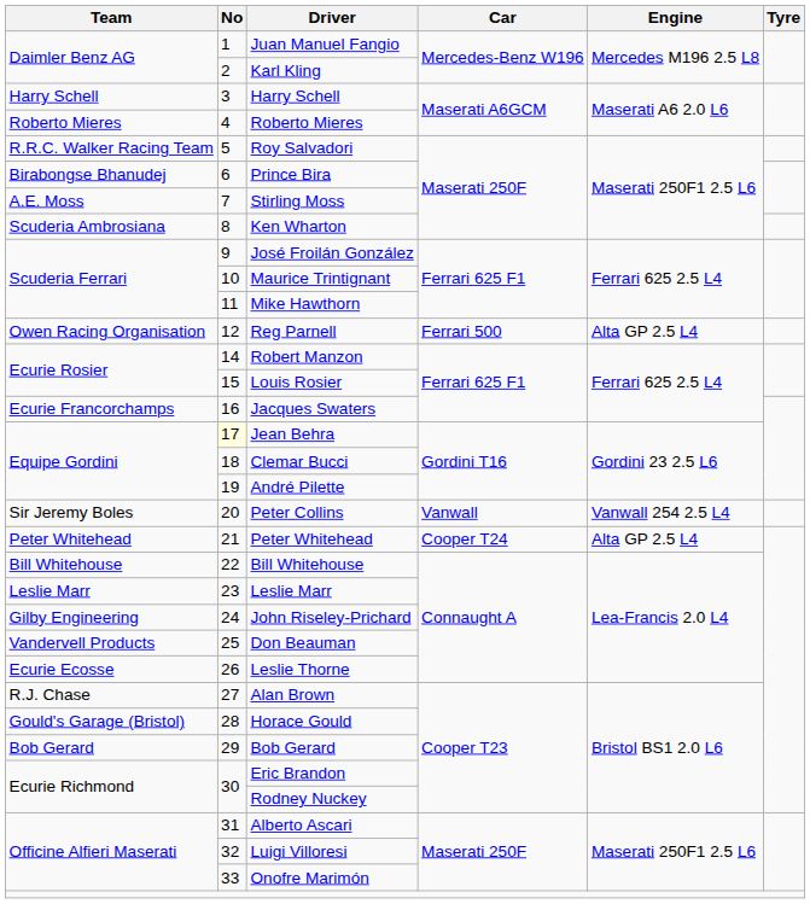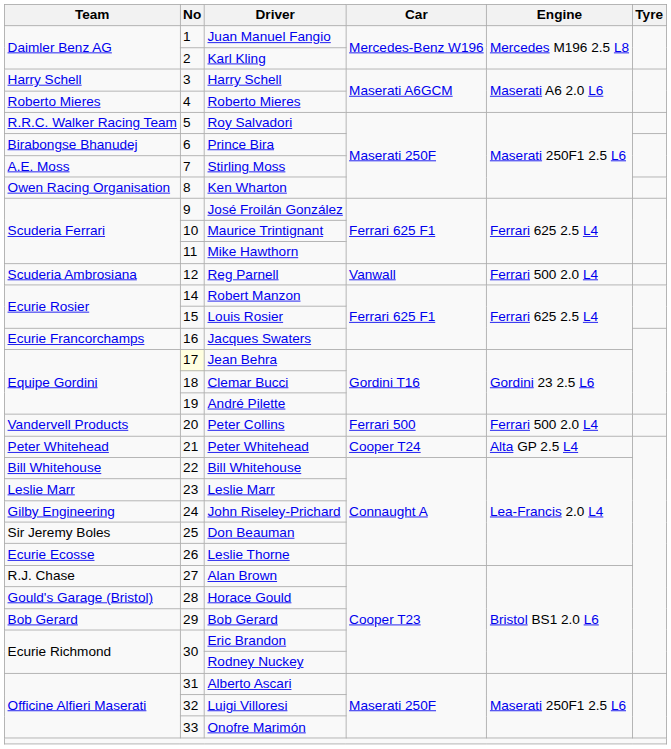 <table class="wikitable">
 <tr>
 <th>Team</th>
 <th>No</th>
 <th>Driver</th>
 <th>Car</th>
 <th>Engine</th>
 <th>Tyre</th>
 </tr>
 <tr>
 <td rowspan="2"> <a href='#'>Daimler Benz AG</a></td>
 <td>1</td>
 <td> <a href='#'>Juan Manuel Fangio</a></td>
 <td rowspan="2"><a href='#'>Mercedes-Benz W196</a></td>
 <td rowspan="2"><a href='#'>Mercedes</a> M196 2.5 <a href='#'>L8</a></td>
 <td rowspan="2"></td>
 </tr>
 <tr>
 <td>2</td>
 <td> <a href='#'>Karl Kling</a></td>
 </tr>
 <tr>
 <td> <a href='#'>Harry Schell</a></td>
 <td>3</td>
 <td> <a href='#'>Harry Schell</a></td>
 <td rowspan="2"><a href='#'>Maserati A6GCM</a></td>
 <td rowspan="2"><a href='#'>Maserati</a> A6 2.0 <a href='#'>L6</a></td>
 <td rowspan="2"></td>
 </tr>
 <tr>
 <td> <a href='#'>Roberto Mieres</a></td>
 <td>4</td>
 <td> <a href='#'>Roberto Mieres</a></td>
 </tr>
 <tr>
 <td> <a href='#'>R.R.C. Walker Racing Team</a></td>
 <td>5</td>
 <td> <a href='#'>Roy Salvadori</a></td>
 <td rowspan="4"><a href='#'>Maserati 250F</a></td>
 <td rowspan="4"><a href='#'>Maserati</a> 250F1 2.5 <a href='#'>L6</a></td>
 <td></td>
 </tr>
 <tr>
 <td> <a href='#'>Birabongse Bhanudej</a></td>
 <td>6</td>
 <td> <a href='#'>Prince Bira</a></td>
 <td rowspan="2"></td>
 </tr>
 <tr>
 <td> <a href='#'>A.E. Moss</a></td>
 <td>7</td>
 <td> <a href='#'>Stirling Moss</a></td>
 </tr>
 <tr>
-<td> <a href='#'>Scuderia Ambrosiana</a></td>
+<td> <a href='#'>Owen Racing Organisation</a></td>
 <td>8</td>
 <td> <a href='#'>Ken Wharton</a></td>
 <td></td>
 </tr>
 <tr>
 <td rowspan="3"> <a href='#'>Scuderia Ferrari</a></td>
 <td>9</td>
 <td> <a href='#'>José Froilán González</a></td>
 <td rowspan="3"><a href='#'>Ferrari 625 F1</a></td>
 <td rowspan="3"><a href='#'>Ferrari</a> 625 2.5 <a href='#'>L4</a></td>
 <td rowspan="3"></td>
 </tr>
 <tr>
 <td>10</td>
 <td> <a href='#'>Maurice Trintignant</a></td>
 </tr>
 <tr>
 <td>11</td>
 <td> <a href='#'>Mike Hawthorn</a></td>
 </tr>
 <tr>
-<td> <a href='#'>Owen Racing Organisation</a></td>
+<td> <a href='#'>Scuderia Ambrosiana</a></td>
 <td>12</td>
 <td> <a href='#'>Reg Parnell</a></td>
-<td><a href='#'>Ferrari 500</a></td>
-<td><a href='#'>Alta</a> GP 2.5 <a href='#'>L4</a></td>
+<td><a href='#'>Vanwall</a></td>
+<td><a href='#'>Ferrari</a> 500 2.0 <a href='#'>L4</a></td>
 <td></td>
 </tr>
 <tr>
 <td rowspan="2"> <a href='#'>Ecurie Rosier</a></td>
 <td>14</td>
 <td> <a href='#'>Robert Manzon</a></td>
 <td rowspan="3"><a href='#'>Ferrari 625 F1</a></td>
 <td rowspan="3"><a href='#'>Ferrari</a> 625 2.5 <a href='#'>L4</a></td>
 <td rowspan="2"><br></td>
 </tr>
 <tr>
 <td>15</td>
 <td> <a href='#'>Louis Rosier</a></td>
 </tr>
 <tr>
 <td> <a href='#'>Ecurie Francorchamps</a></td>
 <td>16</td>
 <td> <a href='#'>Jacques Swaters</a></td>
 <td rowspan="4"></td>
 </tr>
 <tr>
 <td rowspan="3"> <a href='#'>Equipe Gordini</a></td>
 <td style="background: lightyellow;">17</td>
 <td> <a href='#'>Jean Behra</a></td>
 <td rowspan="3"><a href='#'>Gordini T16</a></td>
 <td rowspan="3"><a href='#'>Gordini</a> 23 2.5 <a href='#'>L6</a></td>
 </tr>
 <tr>
 <td>18</td>
 <td> <a href='#'>Clemar Bucci</a></td>
 </tr>
 <tr>
 <td>19</td>
 <td> <a href='#'>André Pilette</a></td>
 </tr>
 <tr>
-<td> Sir Jeremy Boles</td>
+<td> <a href='#'>Vandervell Products</a></td>
 <td>20</td>
 <td> <a href='#'>Peter Collins</a></td>
-<td><a href='#'>Vanwall</a></td>
-<td><a href='#'>Vanwall</a> 254 2.5 <a href='#'>L4</a></td>
+<td><a href='#'>Ferrari 500</a></td>
+<td><a href='#'>Ferrari</a> 500 2.0 <a href='#'>L4</a></td>
 <td></td>
 </tr>
 <tr>
 <td> <a href='#'>Peter Whitehead</a></td>
 <td>21</td>
 <td> <a href='#'>Peter Whitehead</a></td>
 <td><a href='#'>Cooper T24</a></td>
 <td><a href='#'>Alta</a> GP 2.5 <a href='#'>L4</a></td>
 <td rowspan="11"></td>
 </tr>
 <tr>
 <td> <a href='#'>Bill Whitehouse</a></td>
 <td>22</td>
 <td> <a href='#'>Bill Whitehouse</a></td>
 <td rowspan="5"><a href='#'>Connaught A</a></td>
 <td rowspan="5"><a href='#'>Lea-Francis</a> 2.0 <a href='#'>L4</a></td>
 </tr>
 <tr>
 <td> <a href='#'>Leslie Marr</a></td>
 <td>23</td>
 <td> <a href='#'>Leslie Marr</a></td>
 </tr>
 <tr>
 <td> <a href='#'>Gilby Engineering</a></td>
 <td>24</td>
 <td> <a href='#'>John Riseley-Prichard</a></td>
 </tr>
 <tr>
-<td> <a href='#'>Vandervell Products</a></td>
+<td> Sir Jeremy Boles</td>
 <td>25</td>
 <td> <a href='#'>Don Beauman</a></td>
 </tr>
 <tr>
 <td> <a href='#'>Ecurie Ecosse</a></td>
 <td>26</td>
 <td> <a href='#'>Leslie Thorne</a></td>
 </tr>
 <tr>
 <td> R.J. Chase</td>
 <td>27</td>
 <td> <a href='#'>Alan Brown</a></td>
 <td rowspan="5"><a href='#'>Cooper T23</a></td>
 <td rowspan="5"><a href='#'>Bristol</a> BS1 2.0 <a href='#'>L6</a></td>
 </tr>
 <tr>
 <td> <a href='#'>Gould's Garage (Bristol)</a></td>
 <td>28</td>
 <td> <a href='#'>Horace Gould</a></td>
 </tr>
 <tr>
 <td> <a href='#'>Bob Gerard</a></td>
 <td>29</td>
 <td> <a href='#'>Bob Gerard</a></td>
 </tr>
 <tr>
 <td rowspan="2"> Ecurie Richmond</td>
 <td rowspan="2">30</td>
 <td> <a href='#'>Eric Brandon</a></td>
 </tr>
 <tr>
 <td> <a href='#'>Rodney Nuckey</a></td>
 </tr>
 <tr>
 <td rowspan="3"> <a href='#'>Officine Alfieri Maserati</a></td>
 <td>31</td>
 <td> <a href='#'>Alberto Ascari</a></td>
 <td rowspan="3"><a href='#'>Maserati 250F</a></td>
 <td rowspan="3"><a href='#'>Maserati</a> 250F1 2.5 <a href='#'>L6</a></td>
 <td rowspan="3"></td>
 </tr>
 <tr>
 <td>32</td>
 <td> <a href='#'>Luigi Villoresi</a></td>
 </tr>
 <tr>
 <td>33</td>
 <td> <a href='#'>Onofre Marimón</a></td>
 </tr>
 <tr>
 <td colspan=6></td>
 </tr>
 </table>
